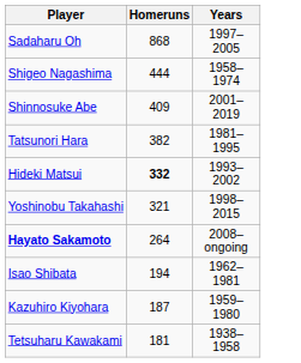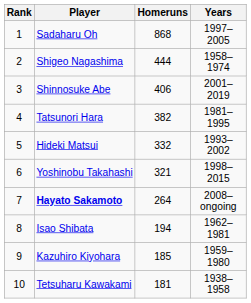 <table class="wikitable sortable" style=text-align:center;">
 <tr>
+<th width=35>Rank</th>
 <th>Player</th>
 <th width=40>Homeruns</th>
 <th width=80>Years</th>
 </tr>
 <tr>
+<td>1</td>
 <td style="text-align:left"><a href='#'>Sadaharu Oh</a></td>
 <td>868</td>
 <td>1997–2005</td>
 </tr>
 <tr>
+<td>2</td>
 <td style="text-align:left"><a href='#'>Shigeo Nagashima</a></td>
 <td>444</td>
 <td>1958–1974</td>
 </tr>
 <tr>
+<td>3</td>
 <td style="text-align:left"><a href='#'>Shinnosuke Abe</a></td>
-<td>409</td>
+<td>406</td>
 <td>2001–2019</td>
 </tr>
 <tr>
+<td>4</td>
 <td style="text-align:left"><a href='#'>Tatsunori Hara</a></td>
 <td>382</td>
 <td>1981–1995</td>
 </tr>
 <tr>
+<td>5</td>
 <td style="text-align:left"><a href='#'>Hideki Matsui</a></td>
-<td><strong>332</strong></td>
+<td>332</td>
 <td>1993–2002</td>
 </tr>
 <tr>
+<td>6</td>
 <td style="text-align:left"><a href='#'>Yoshinobu Takahashi</a></td>
 <td>321</td>
 <td>1998–2015</td>
 </tr>
 <tr>
+<td>7</td>
 <td style="text-align:left"><strong><a href='#'>Hayato Sakamoto</a></strong></td>
 <td>264</td>
 <td>2008–ongoing</td>
 </tr>
 <tr>
+<td>8</td>
 <td style="text-align:left"><a href='#'>Isao Shibata</a></td>
 <td>194</td>
 <td>1962–1981</td>
 </tr>
 <tr>
+<td>9</td>
 <td style="text-align:left"><a href='#'>Kazuhiro Kiyohara</a></td>
-<td>187</td>
+<td>185</td>
 <td>1959–1980</td>
 </tr>
 <tr>
+<td>10</td>
 <td style="text-align:left"><a href='#'>Tetsuharu Kawakami</a></td>
 <td>181</td>
 <td>1938–1958</td>
 </tr>
 </table>
